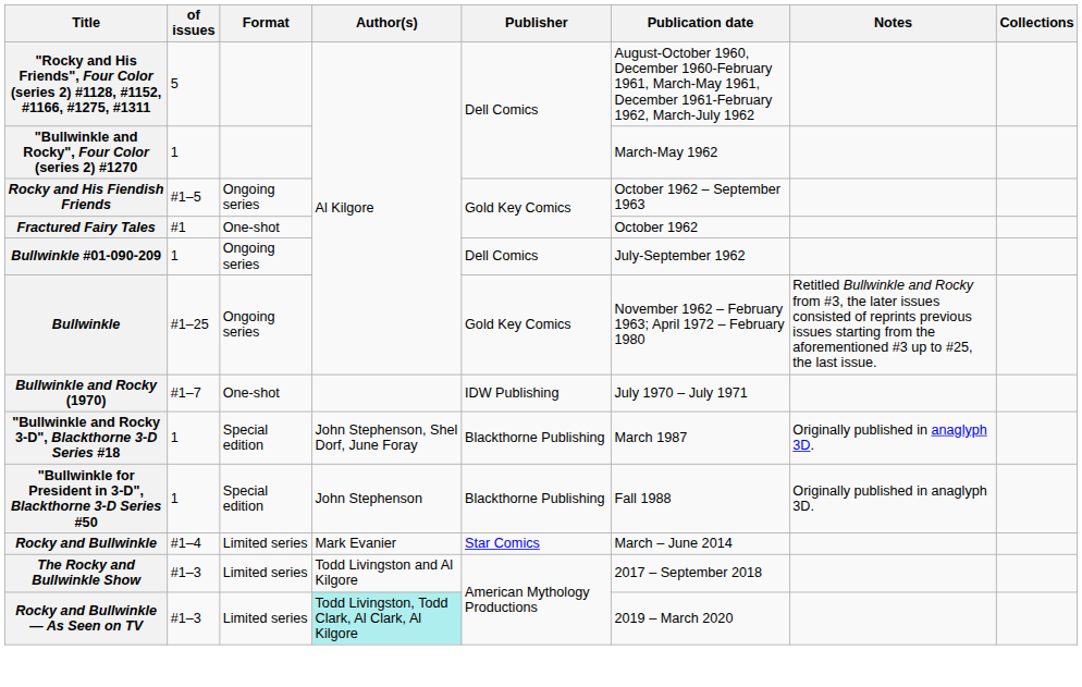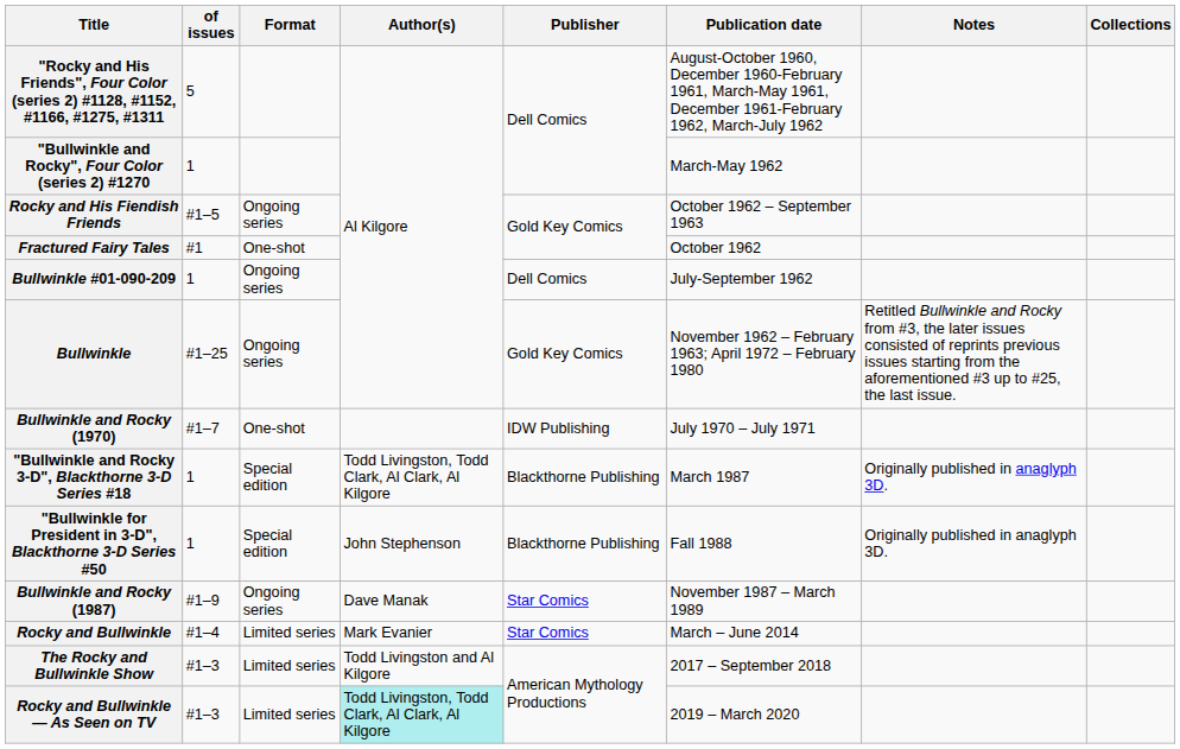 <table class="wikitable">
 <tr>
 <th>Title</th>
 <th style="width:40pt"> of issues</th>
 <th style="width:75pt">Format</th>
 <th style="width:125pt">Author(s)</th>
 <th style="width:125pt">Publisher</th>
 <th style="width:150pt">Publication date</th>
 <th style="width:175pt">Notes</th>
 <th>Collections</th>
 </tr>
 <tr>
 <th>"Rocky and His Friends", <em>Four Color</em> (series 2) #1128, #1152, #1166, #1275, #1311</th>
 <td>5</td>
 <td></td>
 <td rowspan="6">Al Kilgore</td>
 <td rowspan="2">Dell Comics</td>
 <td>August-October 1960, December 1960-February 1961, March-May 1961, December 1961-February 1962, March-July 1962</td>
 <td></td>
 <td></td>
 </tr>
 <tr>
 <th>"Bullwinkle and Rocky", <em>Four Color</em> (series 2) #1270</th>
 <td>1</td>
 <td></td>
 <td>March-May 1962</td>
 <td></td>
 <td></td>
 </tr>
 <tr>
 <th><em>Rocky and His Fiendish Friends</em></th>
 <td>#1–5</td>
 <td>Ongoing series</td>
 <td rowspan="2">Gold Key Comics</td>
 <td>October 1962 – September 1963</td>
 <td></td>
 <td></td>
 </tr>
 <tr>
 <th><em>Fractured Fairy Tales</em></th>
 <td>#1</td>
 <td>One-shot</td>
 <td>October 1962</td>
 <td></td>
 <td></td>
 </tr>
 <tr>
 <th><em>Bullwinkle</em> #01-090-209</th>
 <td>1</td>
 <td>Ongoing series</td>
 <td>Dell Comics</td>
 <td>July-September 1962</td>
 <td></td>
 <td></td>
 </tr>
 <tr>
 <th><em>Bullwinkle</em></th>
 <td>#1–25</td>
 <td>Ongoing series</td>
 <td>Gold Key Comics</td>
 <td>November 1962 – February 1963; April 1972 – February 1980</td>
 <td>Retitled <em>Bullwinkle and Rocky</em> from #3, the later issues consisted of reprints previous issues starting from the aforementioned #3 up to #25, the last issue.</td>
 <td></td>
 </tr>
 <tr>
 <th><em>Bullwinkle and Rocky</em> (1970)</th>
 <td>#1–7</td>
 <td>One-shot</td>
 <td></td>
 <td>IDW Publishing</td>
 <td>July 1970 – July 1971</td>
 <td></td>
 <td></td>
 </tr>
 <tr>
 <th>"Bullwinkle and Rocky 3-D", <em>Blackthorne 3-D Series</em> #18</th>
 <td>1</td>
 <td>Special edition</td>
-<td>John Stephenson, Shel Dorf, June Foray</td>
+<td>Todd Livingston, Todd Clark, Al Clark, Al Kilgore</td>
 <td>Blackthorne Publishing</td>
 <td>March 1987</td>
 <td>Originally published in <a href='#'>anaglyph 3D</a>.</td>
 <td></td>
 </tr>
 <tr>
 <th>"Bullwinkle for President in 3-D", <em>Blackthorne 3-D Series</em> #50</th>
 <td>1</td>
 <td>Special edition</td>
 <td>John Stephenson</td>
 <td>Blackthorne Publishing</td>
 <td>Fall 1988</td>
 <td>Originally published in anaglyph 3D.</td>
+<td></td>
+</tr>
+<tr>
+<th><em>Bullwinkle and Rocky</em> (1987)</th>
+<td>#1–9</td>
+<td>Ongoing series</td>
+<td>Dave Manak</td>
+<td><a href='#'>Star Comics</a></td>
+<td>November 1987 – March 1989</td>
+<td></td>
 <td></td>
 </tr>
 <tr>
 <th><em>Rocky and Bullwinkle</em></th>
 <td>#1–4</td>
 <td>Limited series</td>
 <td>Mark Evanier</td>
 <td><a href='#'>Star Comics</a></td>
 <td>March – June 2014</td>
 <td></td>
 <td></td>
 </tr>
 <tr>
 <th><em>The Rocky and Bullwinkle Show</em></th>
 <td>#1–3</td>
 <td>Limited series</td>
 <td>Todd Livingston and Al Kilgore</td>
 <td rowspan="2">American Mythology Productions</td>
 <td>2017 – September 2018</td>
 <td></td>
 <td></td>
 </tr>
 <tr>
 <th><em>Rocky and Bullwinkle — As Seen on TV</em></th>
 <td>#1–3</td>
 <td>Limited series</td>
 <td style="background: paleturquoise;">Todd Livingston, Todd Clark, Al Clark, Al Kilgore</td>
 <td>2019 – March 2020</td>
 <td></td>
 <td></td>
 </tr>
 </table>
